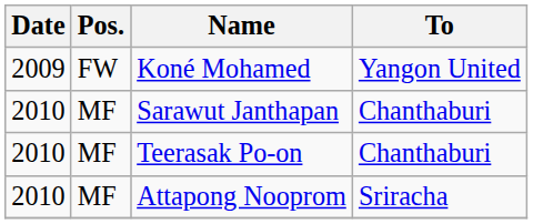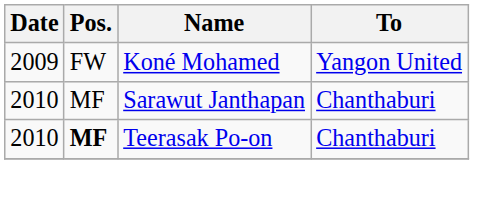 <table class="wikitable">
 <tr>
 <th>Date</th>
 <th>Pos.</th>
 <th>Name</th>
 <th>To</th>
 </tr>
 <tr>
 <td>2009</td>
 <td>FW</td>
 <td> <a href='#'>Koné Mohamed</a></td>
 <td> <a href='#'>Yangon United</a></td>
 </tr>
 <tr>
 <td>2010</td>
 <td>MF</td>
 <td> <a href='#'>Sarawut Janthapan</a></td>
 <td><a href='#'>Chanthaburi</a></td>
 </tr>
 <tr>
 <td>2010</td>
-<td>MF</td>
+<td><strong>MF</strong></td>
 <td> <a href='#'>Teerasak Po-on</a></td>
 <td> <a href='#'>Chanthaburi</a></td>
 </tr>
 <tr>
-<td>2010</td>
-<td>MF</td>
-<td> <a href='#'>Attapong Nooprom</a></td>
-<td> <a href='#'>Sriracha</a></td>
-</tr>
-<tr>
 </tr>
 </table>
